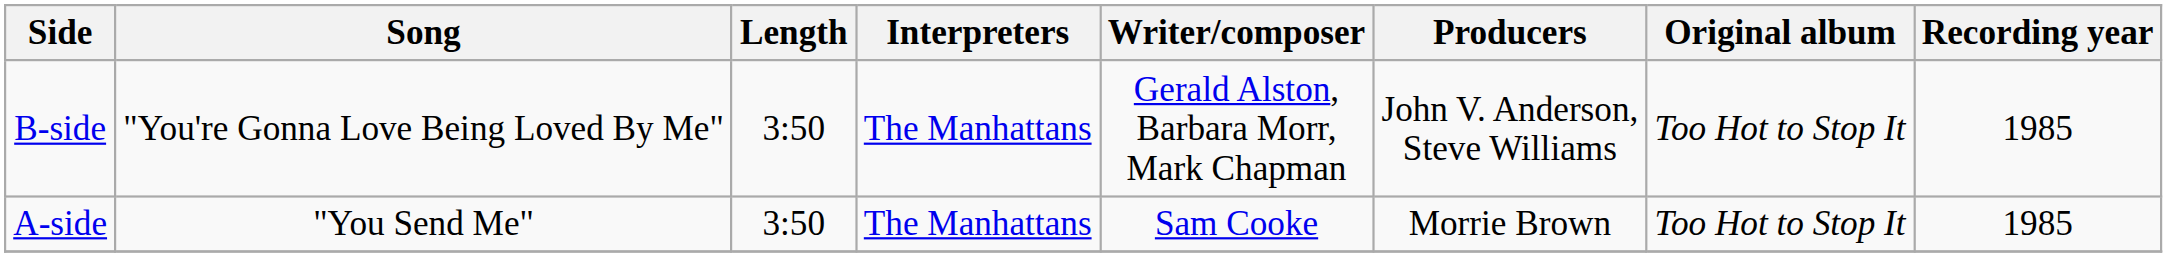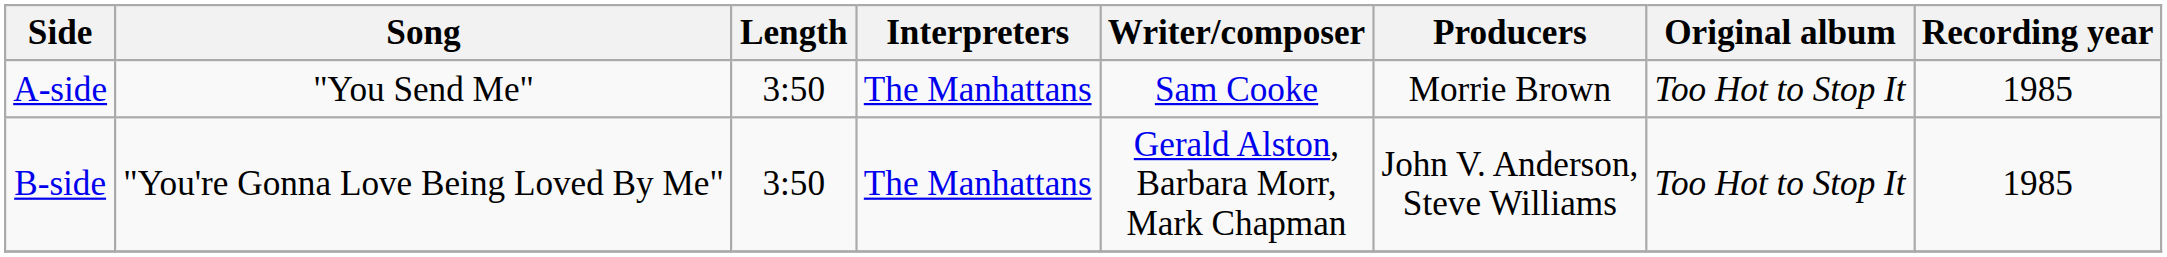 <table class="wikitable">
 <tr>
 <th>Side</th>
 <th>Song</th>
 <th>Length</th>
 <th>Interpreters</th>
 <th>Writer/composer</th>
 <th>Producers</th>
 <th>Original album</th>
 <th>Recording year</th>
 </tr>
 <tr>
+<td align="center"><a href='#'>A-side</a></td>
+<td align="center">"You Send Me"</td>
+<td align="center">3:50</td>
+<td align="center"><a href='#'>The Manhattans</a></td>
+<td align="center"><a href='#'>Sam Cooke</a></td>
+<td align="center">Morrie Brown</td>
+<td align="center"><em>Too Hot to Stop It</em></td>
+<td align="center">1985</td>
+</tr>
+<tr>
 <td align="center"><a href='#'>B-side</a></td>
 <td align="center">"You're Gonna Love Being Loved By Me"</td>
 <td align="center">3:50</td>
 <td align="center"><a href='#'>The Manhattans</a></td>
 <td align="center"><a href='#'>Gerald Alston</a>,<br> Barbara Morr,<br> Mark Chapman</td>
 <td align="center">John V. Anderson,<br> Steve Williams</td>
 <td align="center"><em>Too Hot to Stop It</em></td>
 <td align="center">1985</td>
 </tr>
 <tr>
-<td align="center"><a href='#'>A-side</a></td>
-<td align="center">"You Send Me"</td>
-<td align="center">3:50</td>
-<td align="center"><a href='#'>The Manhattans</a></td>
-<td align="center"><a href='#'>Sam Cooke</a></td>
-<td align="center">Morrie Brown</td>
-<td align="center"><em>Too Hot to Stop It</em></td>
-<td align="center">1985</td>
-</tr>
-<tr>
 </tr>
 </table>
